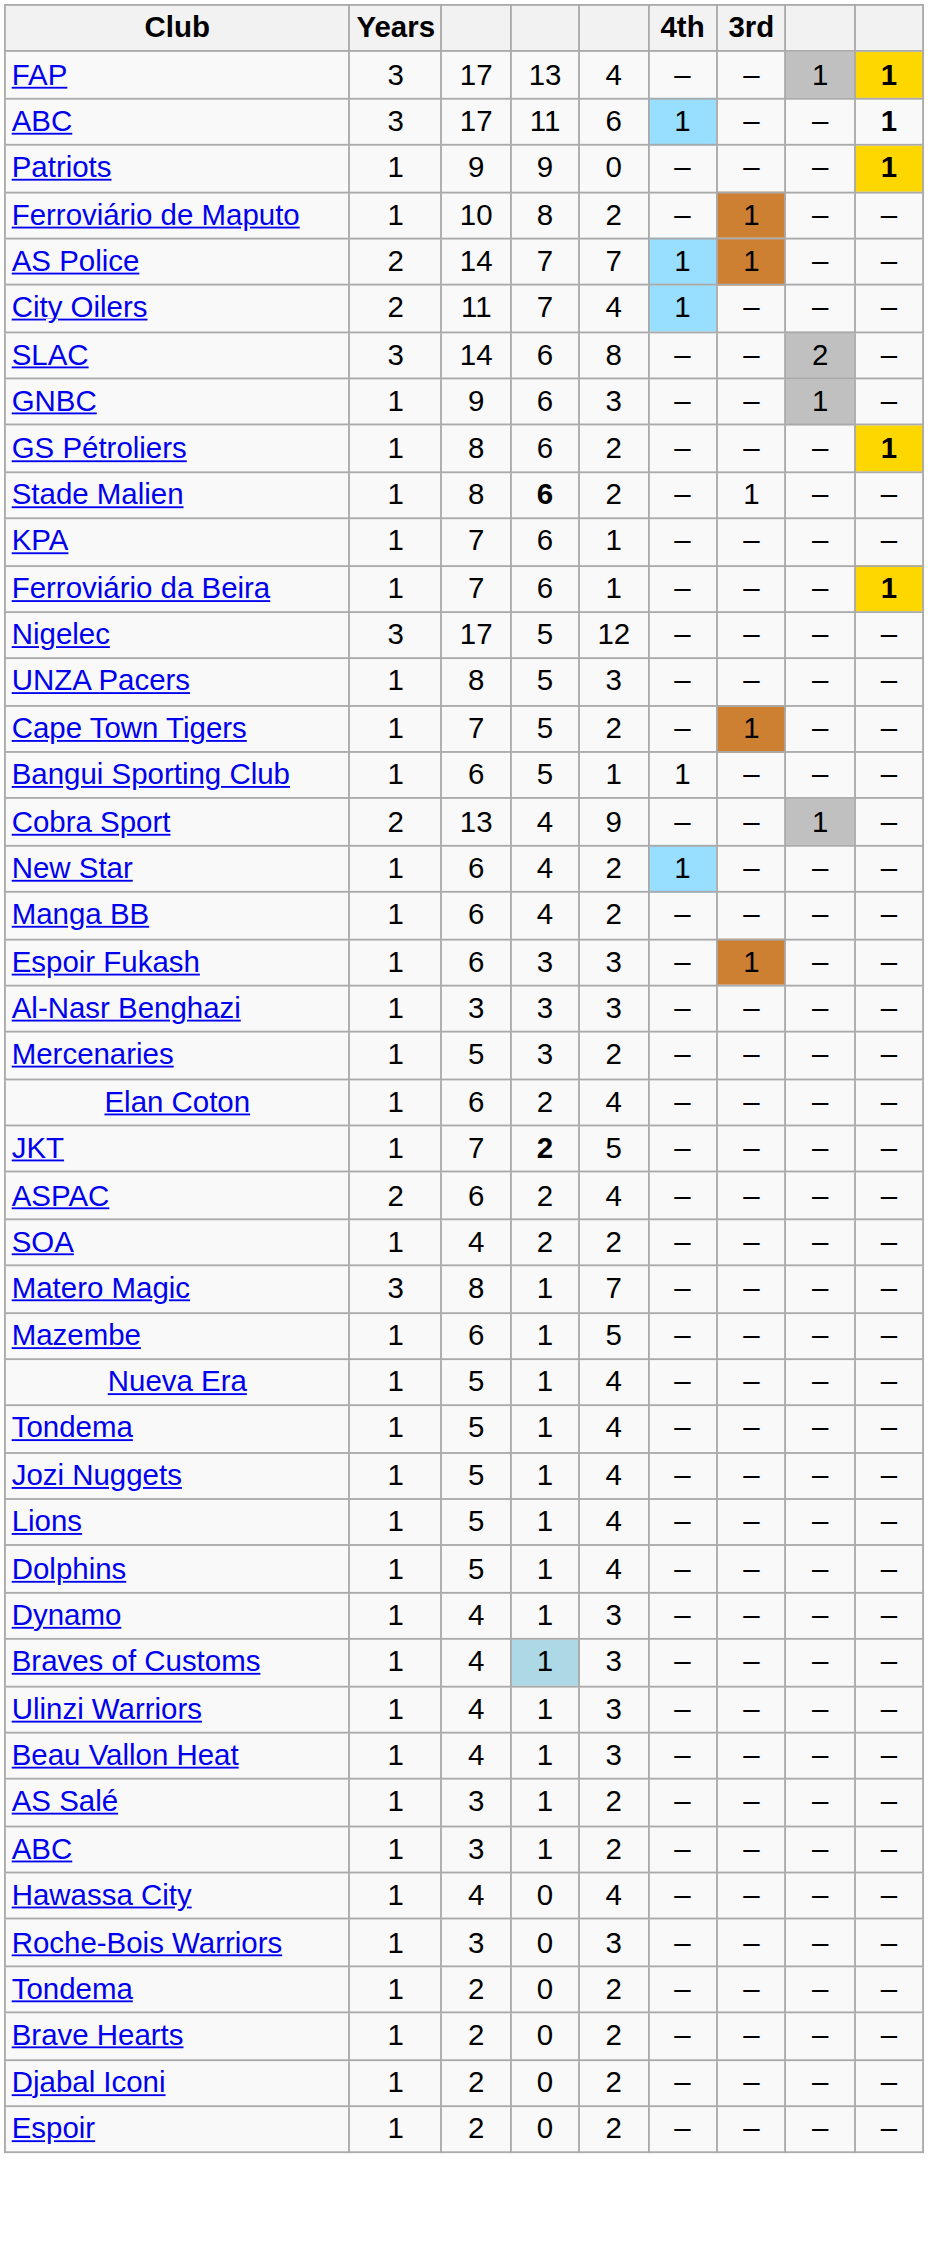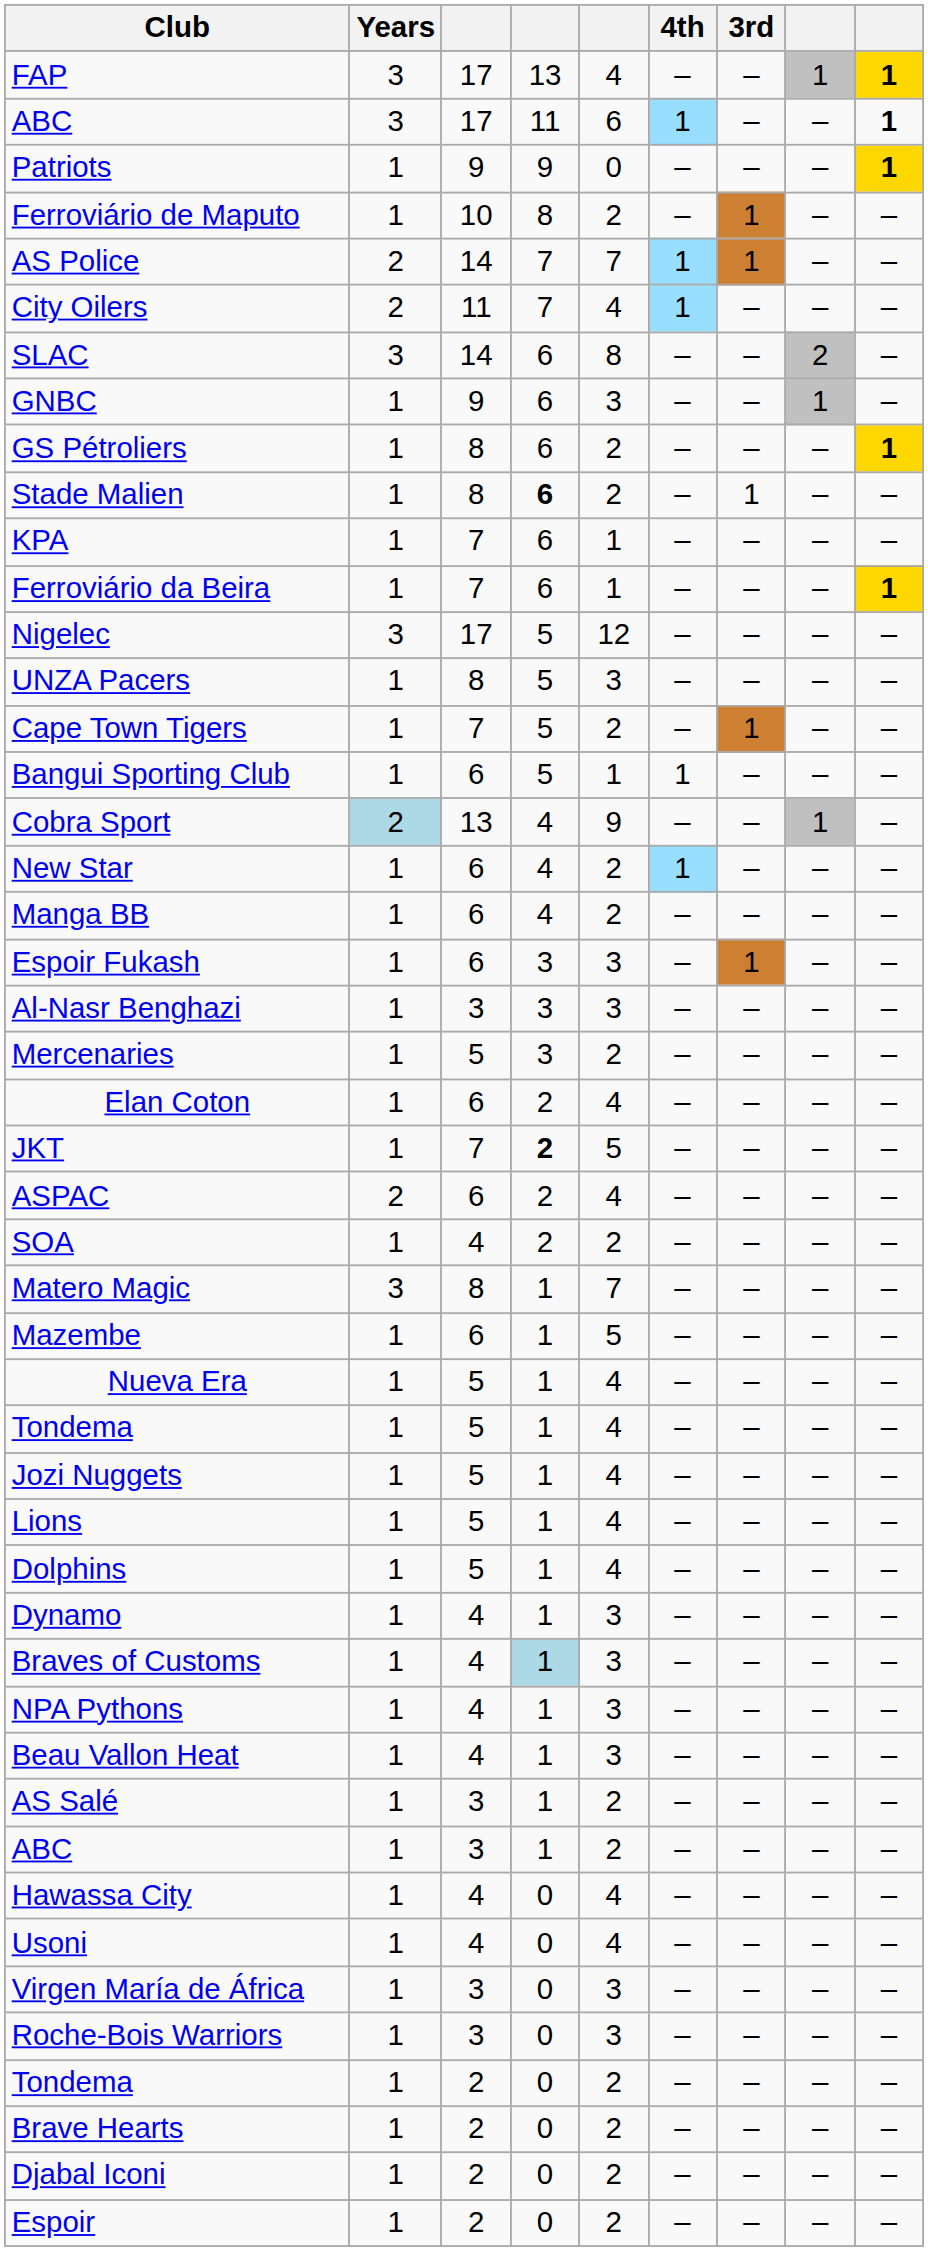 <table class="wikitable sortable" style="text-align:center">
 <tr>
 <th width="180">Club</th>
 <th>Years</th>
 <th width="30"></th>
 <th width="30"></th>
 <th width="30"></th>
 <th width="30">4th</th>
 <th width="30">3rd</th>
 <th width="30"></th>
 <th width="30"></th>
 </tr>
 <tr>
 <td align="left"> <a href='#'>FAP</a></td>
 <td>3</td>
 <td>17</td>
 <td>13</td>
 <td>4</td>
 <td>–</td>
 <td>–</td>
 <td bgcolor=silver>1</td>
 <td bgcolor="gold"><strong>1</strong></td>
 </tr>
 <tr>
 <td align="left"> <a href='#'>ABC</a></td>
 <td>3</td>
 <td>17</td>
 <td>11</td>
 <td>6</td>
 <td bgcolor="#97DEFF">1</td>
 <td>–</td>
 <td>–</td>
 <td><strong>1</strong></td>
 </tr>
 <tr>
 <td align="left"> <a href='#'>Patriots</a></td>
 <td>1</td>
 <td>9</td>
 <td>9</td>
 <td>0</td>
 <td>–</td>
 <td>–</td>
 <td>–</td>
 <td bgcolor="gold"><strong>1</strong></td>
 </tr>
 <tr>
 <td align="left"> <a href='#'>Ferroviário de Maputo</a></td>
 <td>1</td>
 <td>10</td>
 <td>8</td>
 <td>2</td>
 <td>–</td>
 <td bgcolor="#cd7f32">1</td>
 <td>–</td>
 <td>–</td>
 </tr>
 <tr>
 <td align="left"> <a href='#'>AS Police</a></td>
 <td>2</td>
 <td>14</td>
 <td>7</td>
 <td>7</td>
 <td bgcolor="#97DEFF">1</td>
 <td bgcolor="#cd7f32">1</td>
 <td>–</td>
 <td>–</td>
 </tr>
 <tr>
 <td align="left"> <a href='#'>City Oilers</a></td>
 <td>2</td>
 <td>11</td>
 <td>7</td>
 <td>4</td>
 <td bgcolor="#97DEFF">1</td>
 <td>–</td>
 <td>–</td>
 <td>–</td>
 </tr>
 <tr>
 <td align="left"> <a href='#'>SLAC</a></td>
 <td>3</td>
 <td>14</td>
 <td>6</td>
 <td>8</td>
 <td>–</td>
 <td>–</td>
 <td bgcolor="silver">2</td>
 <td>–</td>
 </tr>
 <tr>
 <td align="left"> <a href='#'>GNBC</a></td>
 <td>1</td>
 <td>9</td>
 <td>6</td>
 <td>3</td>
 <td>–</td>
 <td>–</td>
 <td bgcolor="silver">1</td>
 <td>–</td>
 </tr>
 <tr>
 <td align="left"> <a href='#'>GS Pétroliers</a></td>
 <td>1</td>
 <td>8</td>
 <td>6</td>
 <td>2</td>
 <td>–</td>
 <td>–</td>
 <td>–</td>
 <td bgcolor="gold"><strong>1</strong></td>
 </tr>
 <tr>
 <td align="left"> <a href='#'>Stade Malien</a></td>
 <td>1</td>
 <td>8</td>
 <td><strong>6</strong></td>
 <td>2</td>
 <td>–</td>
 <td>1</td>
 <td>–</td>
 <td>–</td>
 </tr>
 <tr>
 <td align="left"> <a href='#'>KPA</a></td>
 <td>1</td>
 <td>7</td>
 <td>6</td>
 <td>1</td>
 <td>–</td>
 <td>–</td>
 <td>–</td>
 <td>–</td>
 </tr>
 <tr>
 <td align="left"> <a href='#'>Ferroviário da Beira</a></td>
 <td>1</td>
 <td>7</td>
 <td>6</td>
 <td>1</td>
 <td>–</td>
 <td>–</td>
 <td>–</td>
 <td bgcolor="gold"><strong>1</strong></td>
 </tr>
 <tr>
 <td align="left"> <a href='#'>Nigelec</a></td>
 <td>3</td>
 <td>17</td>
 <td>5</td>
 <td>12</td>
 <td>–</td>
 <td>–</td>
 <td>–</td>
 <td>–</td>
 </tr>
 <tr>
 <td align="left"> <a href='#'>UNZA Pacers</a></td>
 <td>1</td>
 <td>8</td>
 <td>5</td>
 <td>3</td>
 <td>–</td>
 <td>–</td>
 <td>–</td>
 <td>–</td>
 </tr>
 <tr>
 <td align="left"> <a href='#'>Cape Town Tigers</a></td>
 <td>1</td>
 <td>7</td>
 <td>5</td>
 <td>2</td>
 <td>–</td>
 <td bgcolor="#cd7f32">1</td>
 <td>–</td>
 <td>–</td>
 </tr>
 <tr>
 <td align="left"> <a href='#'>Bangui Sporting Club</a></td>
 <td>1</td>
 <td>6</td>
 <td>5</td>
 <td>1</td>
 <td>1</td>
 <td>–</td>
 <td>–</td>
 <td>–</td>
 </tr>
 <tr>
 <td align="left"> <a href='#'>Cobra Sport</a></td>
-<td>2</td>
+<td style="background: lightblue;">2</td>
 <td>13</td>
 <td>4</td>
 <td>9</td>
 <td>–</td>
 <td>–</td>
 <td bgcolor="silver">1</td>
 <td>–</td>
 </tr>
 <tr>
 <td align="left"> <a href='#'>New Star</a></td>
 <td>1</td>
 <td>6</td>
 <td>4</td>
 <td>2</td>
 <td bgcolor="#97DEFF">1</td>
 <td>–</td>
 <td>–</td>
 <td>–</td>
 </tr>
 <tr>
 <td align="left"> <a href='#'>Manga BB</a></td>
 <td>1</td>
 <td>6</td>
 <td>4</td>
 <td>2</td>
 <td>–</td>
 <td>–</td>
 <td>–</td>
 <td>–</td>
 </tr>
 <tr>
 <td align="left"> <a href='#'>Espoir Fukash</a></td>
 <td>1</td>
 <td>6</td>
 <td>3</td>
 <td>3</td>
 <td>–</td>
 <td bgcolor="#cd7f32">1</td>
 <td>–</td>
 <td>–</td>
 </tr>
 <tr>
 <td align="left"> <a href='#'>Al-Nasr Benghazi</a></td>
 <td>1</td>
 <td>3</td>
 <td>3</td>
 <td>3</td>
 <td>–</td>
 <td>–</td>
 <td>–</td>
 <td>–</td>
 </tr>
 <tr>
 <td align="left"> <a href='#'>Mercenaries</a></td>
 <td>1</td>
 <td>5</td>
 <td>3</td>
 <td>2</td>
 <td>–</td>
 <td>–</td>
 <td>–</td>
 <td>–</td>
 </tr>
 <tr>
 <td> <a href='#'>Elan Coton</a></td>
 <td>1</td>
 <td>6</td>
 <td>2</td>
 <td>4</td>
 <td>–</td>
 <td>–</td>
 <td>–</td>
 <td>–</td>
 </tr>
 <tr>
 <td align="left"> <a href='#'>JKT</a></td>
 <td>1</td>
 <td>7</td>
 <td><strong>2</strong></td>
 <td>5</td>
 <td>–</td>
 <td>–</td>
 <td>–</td>
 <td>–</td>
 </tr>
 <tr>
 <td align="left"> <a href='#'>ASPAC</a></td>
 <td>2</td>
 <td>6</td>
 <td>2</td>
 <td>4</td>
 <td>–</td>
 <td>–</td>
 <td>–</td>
 <td>–</td>
 </tr>
 <tr>
 <td align="left"> <a href='#'>SOA</a></td>
 <td>1</td>
 <td>4</td>
 <td>2</td>
 <td>2</td>
 <td>–</td>
 <td>–</td>
 <td>–</td>
 <td>–</td>
 </tr>
 <tr>
 <td align="left"> <a href='#'>Matero Magic</a></td>
 <td>3</td>
 <td>8</td>
 <td>1</td>
 <td>7</td>
 <td>–</td>
 <td>–</td>
 <td>–</td>
 <td>–</td>
 </tr>
 <tr>
 <td align="left"> <a href='#'>Mazembe</a></td>
 <td>1</td>
 <td>6</td>
 <td>1</td>
 <td>5</td>
 <td>–</td>
 <td>–</td>
 <td>–</td>
 <td>–</td>
 </tr>
 <tr>
 <td> <a href='#'>Nueva Era</a></td>
 <td>1</td>
 <td>5</td>
 <td>1</td>
 <td>4</td>
 <td>–</td>
 <td>–</td>
 <td>–</td>
 <td>–</td>
 </tr>
 <tr>
 <td align="left"> <a href='#'>Tondema</a></td>
 <td>1</td>
 <td>5</td>
 <td>1</td>
 <td>4</td>
 <td>–</td>
 <td>–</td>
 <td>–</td>
 <td>–</td>
 </tr>
 <tr>
 <td align="left"> <a href='#'>Jozi Nuggets</a></td>
 <td>1</td>
 <td>5</td>
 <td>1</td>
 <td>4</td>
 <td>–</td>
 <td>–</td>
 <td>–</td>
 <td>–</td>
 </tr>
 <tr>
 <td align="left"> <a href='#'>Lions</a></td>
 <td>1</td>
 <td>5</td>
 <td>1</td>
 <td>4</td>
 <td>–</td>
 <td>–</td>
 <td>–</td>
 <td>–</td>
 </tr>
 <tr>
 <td align="left"> <a href='#'>Dolphins</a></td>
 <td>1</td>
 <td>5</td>
 <td>1</td>
 <td>4</td>
 <td>–</td>
 <td>–</td>
 <td>–</td>
 <td>–</td>
 </tr>
 <tr>
 <td align="left"> <a href='#'>Dynamo</a></td>
 <td>1</td>
 <td>4</td>
 <td>1</td>
 <td>3</td>
 <td>–</td>
 <td>–</td>
 <td>–</td>
 <td>–</td>
 </tr>
 <tr>
 <td align="left"> <a href='#'>Braves of Customs</a></td>
 <td>1</td>
 <td>4</td>
 <td style="background: lightblue;">1</td>
 <td>3</td>
 <td>–</td>
 <td>–</td>
 <td>–</td>
 <td>–</td>
 </tr>
 <tr>
-<td align="left"> <a href='#'>Ulinzi Warriors</a></td>
+<td align="left"> <a href='#'>NPA Pythons</a></td>
 <td>1</td>
 <td>4</td>
 <td>1</td>
 <td>3</td>
 <td>–</td>
 <td>–</td>
 <td>–</td>
 <td>–</td>
 </tr>
 <tr>
 <td align="left"> <a href='#'>Beau Vallon Heat</a></td>
 <td>1</td>
 <td>4</td>
 <td>1</td>
 <td>3</td>
 <td>–</td>
 <td>–</td>
 <td>–</td>
 <td>–</td>
 </tr>
 <tr>
 <td align="left"> <a href='#'>AS Salé</a></td>
 <td>1</td>
 <td>3</td>
 <td>1</td>
 <td>2</td>
 <td>–</td>
 <td>–</td>
 <td>–</td>
 <td>–</td>
 </tr>
 <tr>
 <td align="left"> <a href='#'>ABC</a></td>
 <td>1</td>
 <td>3</td>
 <td>1</td>
 <td>2</td>
 <td>–</td>
 <td>–</td>
 <td>–</td>
 <td>–</td>
 </tr>
 <tr>
 <td align="left"> <a href='#'>Hawassa City</a></td>
 <td>1</td>
 <td>4</td>
 <td>0</td>
 <td>4</td>
+<td>–</td>
+<td>–</td>
+<td>–</td>
+<td>–</td>
+</tr>
+<tr>
+<td align="left"> <a href='#'>Usoni</a></td>
+<td>1</td>
+<td>4</td>
+<td>0</td>
+<td>4</td>
+<td>–</td>
+<td>–</td>
+<td>–</td>
+<td>–</td>
+</tr>
+<tr>
+<td align="left"> <a href='#'>Virgen María de África</a></td>
+<td>1</td>
+<td>3</td>
+<td>0</td>
+<td>3</td>
 <td>–</td>
 <td>–</td>
 <td>–</td>
 <td>–</td>
 </tr>
 <tr>
 <td align="left"> <a href='#'>Roche-Bois Warriors</a></td>
 <td>1</td>
 <td>3</td>
 <td>0</td>
 <td>3</td>
 <td>–</td>
 <td>–</td>
 <td>–</td>
 <td>–</td>
 </tr>
 <tr>
 <td align="left"> <a href='#'>Tondema</a></td>
 <td>1</td>
 <td>2</td>
 <td>0</td>
 <td>2</td>
 <td>–</td>
 <td>–</td>
 <td>–</td>
 <td>–</td>
 </tr>
 <tr>
 <td align="left"> <a href='#'>Brave Hearts</a></td>
 <td>1</td>
 <td>2</td>
 <td>0</td>
 <td>2</td>
 <td>–</td>
 <td>–</td>
 <td>–</td>
 <td>–</td>
 </tr>
 <tr>
 <td align="left"> <a href='#'>Djabal Iconi</a></td>
 <td>1</td>
 <td>2</td>
 <td>0</td>
 <td>2</td>
 <td>–</td>
 <td>–</td>
 <td>–</td>
 <td>–</td>
 </tr>
 <tr>
 <td align="left"> <a href='#'>Espoir</a></td>
 <td>1</td>
 <td>2</td>
 <td>0</td>
 <td>2</td>
 <td>–</td>
 <td>–</td>
 <td>–</td>
 <td>–</td>
 </tr>
 </table>
